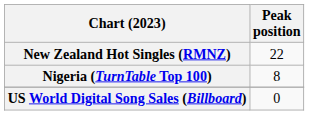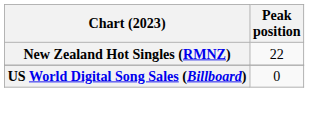 <table class="wikitable sortable plainrowheaders" style="text-align:center">
 <tr>
 <th scope="col">Chart (2023)</th>
 <th scope="col">Peak<br>position</th>
 </tr>
 <tr>
 <th scope="row">New Zealand Hot Singles (<a href='#'>RMNZ</a>)</th>
 <td>22</td>
-</tr>
-<tr>
-<th scope="row">Nigeria (<a href='#'><em>TurnTable</em> Top 100</a>)</th>
-<td>8</td>
 </tr>
 <tr>
 </tr>
 <tr>
 </tr>
 <tr>
 </tr>
 <tr>
 </tr>
 <tr>
 </tr>
 <tr>
 </tr>
 <tr>
 <th scope="row">US <a href='#'>World Digital Song Sales</a> (<em><a href='#'>Billboard</a></em>)</th>
 <td>0</td>
 </tr>
 </table>
